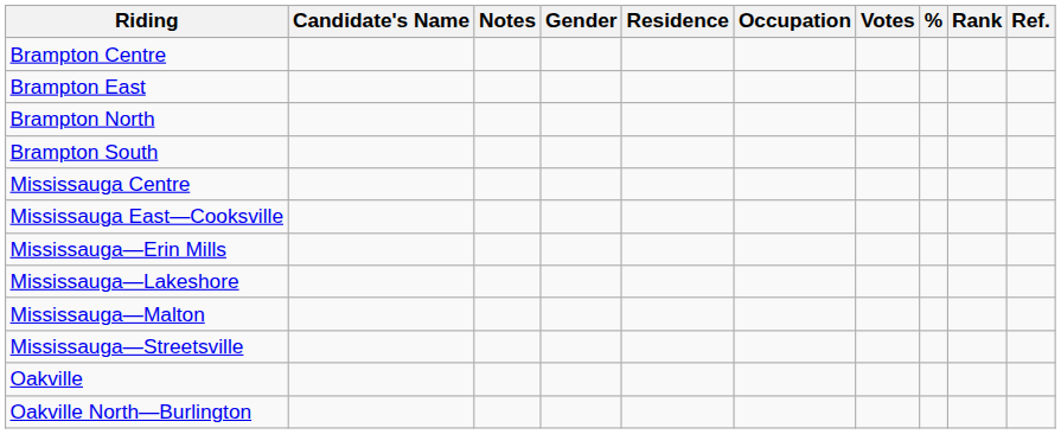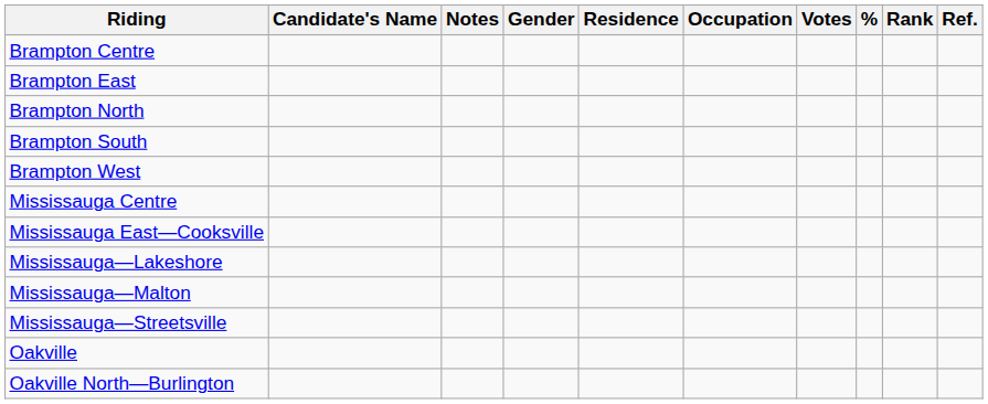 <table class="wikitable sortable">
 <tr>
 <th>Riding</th>
 <th>Candidate's Name</th>
 <th>Notes</th>
 <th>Gender</th>
 <th>Residence</th>
 <th>Occupation</th>
 <th>Votes</th>
 <th>%</th>
 <th>Rank</th>
 <th>Ref.</th>
 </tr>
 <tr>
 <td><a href='#'>Brampton Centre</a></td>
 <td></td>
 <td></td>
 <td></td>
 <td></td>
 <td></td>
 <td></td>
 <td></td>
 <td></td>
 <td></td>
 </tr>
 <tr>
 <td><a href='#'>Brampton East</a></td>
 <td></td>
 <td></td>
 <td></td>
 <td></td>
 <td></td>
 <td></td>
 <td></td>
 <td></td>
 <td></td>
 </tr>
 <tr>
 <td><a href='#'>Brampton North</a></td>
 <td></td>
 <td></td>
 <td></td>
 <td></td>
 <td></td>
 <td></td>
 <td></td>
 <td></td>
 <td></td>
 </tr>
 <tr>
 <td><a href='#'>Brampton South</a></td>
 <td></td>
 <td></td>
 <td></td>
 <td></td>
 <td></td>
 <td></td>
 <td></td>
 <td></td>
 <td></td>
 </tr>
 <tr>
+<td><a href='#'>Brampton West</a></td>
+<td></td>
+<td></td>
+<td></td>
+<td></td>
+<td></td>
+<td></td>
+<td></td>
+<td></td>
+<td></td>
+</tr>
+<tr>
 <td><a href='#'>Mississauga Centre</a></td>
 <td></td>
 <td></td>
 <td></td>
 <td></td>
 <td></td>
 <td></td>
 <td></td>
 <td></td>
 <td></td>
 </tr>
 <tr>
 <td><a href='#'>Mississauga East—Cooksville</a></td>
-<td></td>
-<td></td>
-<td></td>
-<td></td>
-<td></td>
-<td></td>
-<td></td>
-<td></td>
-<td></td>
-</tr>
-<tr>
-<td><a href='#'>Mississauga—Erin Mills</a></td>
 <td></td>
 <td></td>
 <td></td>
 <td></td>
 <td></td>
 <td></td>
 <td></td>
 <td></td>
 <td></td>
 </tr>
 <tr>
 <td><a href='#'>Mississauga—Lakeshore</a></td>
 <td></td>
 <td></td>
 <td></td>
 <td></td>
 <td></td>
 <td></td>
 <td></td>
 <td></td>
 <td></td>
 </tr>
 <tr>
 <td><a href='#'>Mississauga—Malton</a></td>
 <td></td>
 <td></td>
 <td></td>
 <td></td>
 <td></td>
 <td></td>
 <td></td>
 <td></td>
 <td></td>
 </tr>
 <tr>
 <td><a href='#'>Mississauga—Streetsville</a></td>
 <td></td>
 <td></td>
 <td></td>
 <td></td>
 <td></td>
 <td></td>
 <td></td>
 <td></td>
 <td></td>
 </tr>
 <tr>
 <td><a href='#'>Oakville</a></td>
 <td></td>
 <td></td>
 <td></td>
 <td></td>
 <td></td>
 <td></td>
 <td></td>
 <td></td>
 <td></td>
 </tr>
 <tr>
 <td><a href='#'>Oakville North—Burlington</a></td>
 <td></td>
 <td></td>
 <td></td>
 <td></td>
 <td></td>
 <td></td>
 <td></td>
 <td></td>
 <td></td>
 </tr>
 </table>
